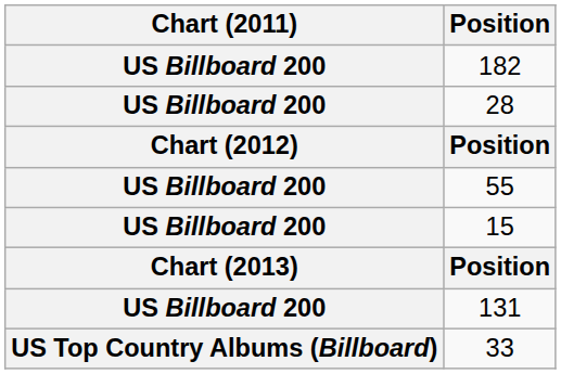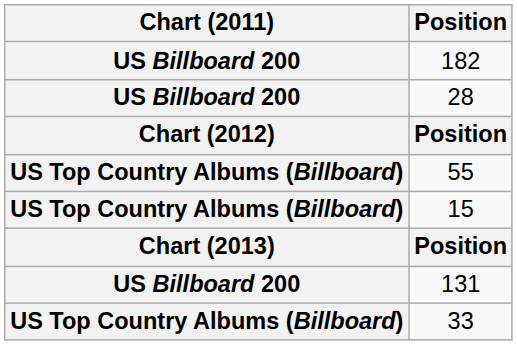 <table class="wikitable plainrowheaders" style="text-align:center">
 <tr>
 <th scope="col">Chart (2011)</th>
 <th scope="col">Position</th>
 </tr>
 <tr>
 <th scope="row">US <em>Billboard</em> 200</th>
 <td>182</td>
 </tr>
 <tr>
 <th scope="row">US <em>Billboard</em> 200</th>
 <td>28</td>
 </tr>
 <tr>
 <th scope="col">Chart (2012)</th>
 <th scope="col">Position</th>
 </tr>
 <tr>
-<th scope="row">US <em>Billboard</em> 200</th>
+<th scope="row">US Top Country Albums (<em>Billboard</em>)</th>
 <td>55</td>
 </tr>
 <tr>
-<th scope="row">US <em>Billboard</em> 200</th>
+<th scope="row">US Top Country Albums (<em>Billboard</em>)</th>
 <td>15</td>
 </tr>
 <tr>
 <th scope="col">Chart (2013)</th>
 <th scope="col">Position</th>
 </tr>
 <tr>
 <th scope="row">US <em>Billboard</em> 200</th>
 <td>131</td>
 </tr>
 <tr>
 <th scope="row">US Top Country Albums (<em>Billboard</em>)</th>
 <td>33</td>
 </tr>
 </table>
